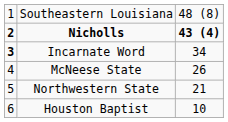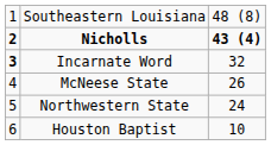 <table class="wikitable">
 <tr align="center">
 <td>1</td>
 <td>Southeastern Louisiana</td>
 <td>48 (8)</td>
 </tr>
 <tr align="center">
 <td><strong>2</strong></td>
 <td><strong>Nicholls</strong></td>
 <td><strong>43 (4)</strong></td>
 </tr>
 <tr align="center">
 <td><strong>3</strong></td>
 <td>Incarnate Word</td>
-<td>34</td>
+<td>32</td>
 </tr>
 <tr align="center">
 <td>4</td>
 <td>McNeese State</td>
 <td>26</td>
 </tr>
 <tr align="center">
 <td>5</td>
 <td>Northwestern State</td>
-<td>21</td>
+<td>24</td>
 </tr>
 <tr align="center">
 <td>6</td>
 <td>Houston Baptist</td>
 <td>10</td>
 </tr>
 </table>
